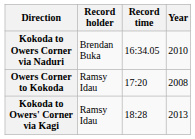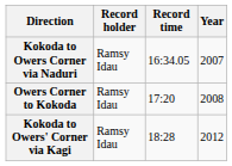 <table class="wikitable" style="text-align:left; float:right; width:300px; margin: 0 0 1em 1em;">
 <tr>
 <th>Direction</th>
 <th>Record holder</th>
 <th>Record time</th>
 <th>Year</th>
 </tr>
 <tr>
 <th>Kokoda to Owers Corner via Naduri</th>
-<td>Brendan Buka</td>
+<td>Ramsy Idau</td>
 <td>16:34.05</td>
-<td>2010</td>
+<td>2007</td>
 </tr>
 <tr>
 <th>Owers Corner to Kokoda</th>
 <td>Ramsy Idau</td>
 <td>17:20</td>
 <td>2008</td>
 </tr>
 <tr>
 <th>Kokoda to Owers' Corner via Kagi</th>
 <td>Ramsy Idau</td>
 <td>18:28</td>
-<td>2013</td>
+<td>2012</td>
 </tr>
 </table>
